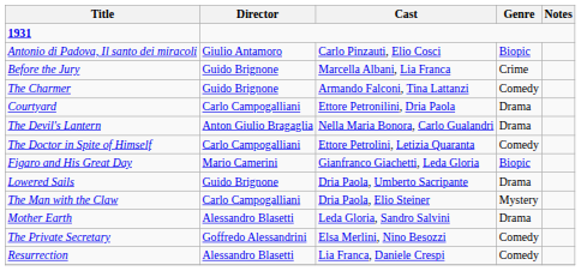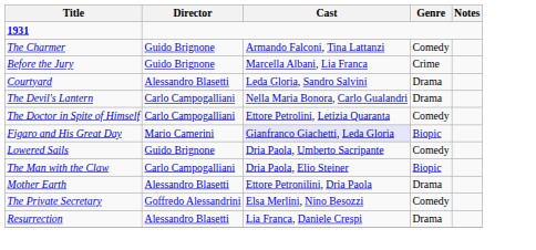 <table class="wikitable">
 <tr>
 <th>Title</th>
 <th>Director</th>
 <th>Cast</th>
 <th>Genre</th>
 <th>Notes</th>
 </tr>
 <tr>
 <td><strong><a href='#'>1931</a></strong></td>
 </tr>
 <tr>
-<td><em><a href='#'>Antonio di Padova, Il santo dei miracoli</a></em></td>
-<td><a href='#'>Giulio Antamoro</a></td>
-<td><a href='#'>Carlo Pinzauti</a>, <a href='#'>Elio Cosci</a></td>
-<td><a href='#'>Biopic</a></td>
+<td><em><a href='#'>The Charmer</a></em></td>
+<td><a href='#'>Guido Brignone</a></td>
+<td><a href='#'>Armando Falconi</a>, <a href='#'>Tina Lattanzi</a></td>
+<td>Comedy</td>
 <td></td>
 </tr>
 <tr>
 <td><em><a href='#'>Before the Jury</a></em></td>
 <td><a href='#'>Guido Brignone</a></td>
 <td><a href='#'>Marcella Albani</a>, <a href='#'>Lia Franca</a></td>
 <td>Crime</td>
 <td></td>
 </tr>
 <tr>
-<td><em><a href='#'>The Charmer</a></em></td>
-<td><a href='#'>Guido Brignone</a></td>
-<td><a href='#'>Armando Falconi</a>, <a href='#'>Tina Lattanzi</a></td>
-<td>Comedy</td>
-<td></td>
-</tr>
-<tr>
 <td><em><a href='#'>Courtyard</a></em></td>
-<td><a href='#'>Carlo Campogalliani</a></td>
-<td><a href='#'>Ettore Petronilini</a>, <a href='#'>Dria Paola</a></td>
+<td><a href='#'>Alessandro Blasetti</a></td>
+<td><a href='#'>Leda Gloria</a>, <a href='#'>Sandro Salvini</a></td>
 <td>Drama</td>
 <td></td>
 </tr>
 <tr>
 <td><em><a href='#'>The Devil's Lantern</a></em></td>
-<td><a href='#'>Anton Giulio Bragaglia</a></td>
+<td><a href='#'>Carlo Campogalliani</a></td>
 <td><a href='#'>Nella Maria Bonora</a>, <a href='#'>Carlo Gualandri</a></td>
 <td>Drama</td>
 <td></td>
 </tr>
 <tr>
 <td><em><a href='#'>The Doctor in Spite of Himself</a></em></td>
 <td><a href='#'>Carlo Campogalliani</a></td>
 <td><a href='#'>Ettore Petrolini</a>, <a href='#'>Letizia Quaranta</a></td>
 <td>Comedy</td>
 <td></td>
 </tr>
 <tr>
 <td><em><a href='#'>Figaro and His Great Day</a></em></td>
 <td><a href='#'>Mario Camerini</a></td>
-<td><a href='#'>Gianfranco Giachetti</a>, <a href='#'>Leda Gloria</a></td>
+<td style="background: lavender;"><a href='#'>Gianfranco Giachetti</a>, <a href='#'>Leda Gloria</a></td>
 <td><a href='#'>Biopic</a></td>
 <td></td>
 </tr>
 <tr>
 <td><em><a href='#'>Lowered Sails</a></em></td>
 <td><a href='#'>Guido Brignone</a></td>
 <td><a href='#'>Dria Paola</a>, <a href='#'>Umberto Sacripante</a></td>
-<td>Drama</td>
+<td>Comedy</td>
 <td></td>
 </tr>
 <tr>
 <td><em><a href='#'>The Man with the Claw</a></em></td>
 <td><a href='#'>Carlo Campogalliani</a></td>
 <td><a href='#'>Dria Paola</a>, <a href='#'>Elio Steiner</a></td>
-<td>Mystery</td>
+<td><a href='#'>Biopic</a></td>
 <td></td>
 </tr>
 <tr>
 <td><em><a href='#'>Mother Earth</a></em></td>
 <td><a href='#'>Alessandro Blasetti</a></td>
-<td><a href='#'>Leda Gloria</a>, <a href='#'>Sandro Salvini</a></td>
+<td><a href='#'>Ettore Petronilini</a>, <a href='#'>Dria Paola</a></td>
 <td>Drama</td>
 <td></td>
 </tr>
 <tr>
 <td><em><a href='#'>The Private Secretary</a></em></td>
 <td><a href='#'>Goffredo Alessandrini</a></td>
 <td><a href='#'>Elsa Merlini</a>, <a href='#'>Nino Besozzi</a></td>
 <td>Comedy</td>
 <td></td>
 </tr>
 <tr>
 <td><em><a href='#'>Resurrection</a></em></td>
 <td><a href='#'>Alessandro Blasetti</a></td>
 <td><a href='#'>Lia Franca</a>, <a href='#'>Daniele Crespi</a></td>
-<td>Comedy</td>
+<td>Drama</td>
 <td></td>
 </tr>
 <tr>
 </tr>
 </table>
